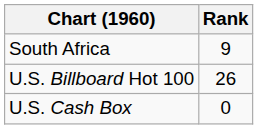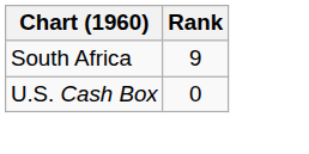 <table class="wikitable sortable">
 <tr>
 <th>Chart (1960)</th>
 <th style="text-align:center;">Rank</th>
 </tr>
 <tr>
 <td>South Africa</td>
 <td align="center">9</td>
 </tr>
 <tr>
-<td>U.S. <em>Billboard</em> Hot 100</td>
-<td style="text-align:center;">26</td>
-</tr>
-<tr>
 <td>U.S. <em>Cash Box</em></td>
 <td style="text-align:center;">0</td>
 </tr>
 </table>
